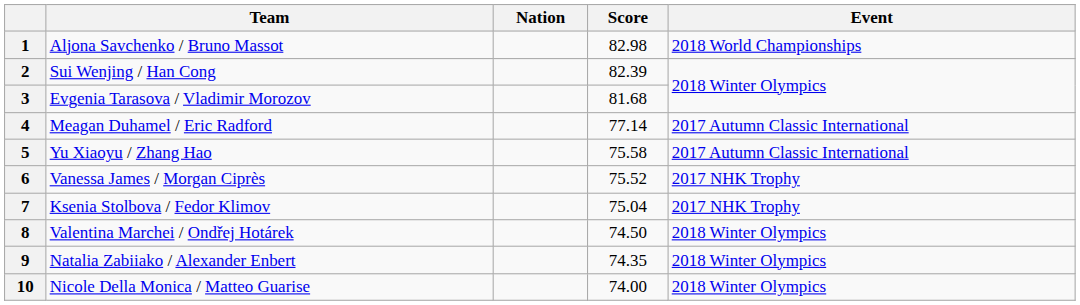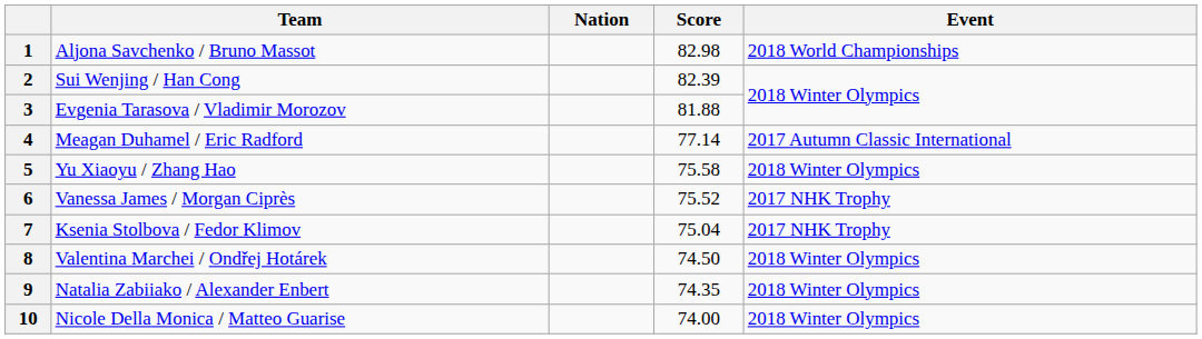 <table class="wikitable sortable" style="text-align:left; width:80%">
 <tr>
 <th scope="col"></th>
 <th scope="col">Team</th>
 <th scope="col">Nation</th>
 <th scope="col">Score</th>
 <th scope="col">Event</th>
 </tr>
 <tr>
 <th scope="row">1</th>
 <td><a href='#'>Aljona Savchenko</a> / <a href='#'>Bruno Massot</a></td>
 <td></td>
 <td style="text-align:center;">82.98</td>
 <td><a href='#'>2018 World Championships</a></td>
 </tr>
 <tr>
 <th scope="row">2</th>
 <td><a href='#'>Sui Wenjing</a> / <a href='#'>Han Cong</a></td>
 <td></td>
 <td style="text-align:center;">82.39</td>
 <td rowspan="2"><a href='#'>2018 Winter Olympics</a></td>
 </tr>
 <tr>
 <th scope="row">3</th>
 <td><a href='#'>Evgenia Tarasova</a> / <a href='#'>Vladimir Morozov</a></td>
 <td></td>
-<td style="text-align:center;">81.68</td>
+<td style="text-align:center;">81.88</td>
 </tr>
 <tr>
 <th scope="row">4</th>
 <td><a href='#'>Meagan Duhamel</a> / <a href='#'>Eric Radford</a></td>
 <td></td>
 <td style="text-align:center;">77.14</td>
 <td><a href='#'>2017 Autumn Classic International</a></td>
 </tr>
 <tr>
 <th scope="row">5</th>
 <td><a href='#'>Yu Xiaoyu</a> / <a href='#'>Zhang Hao</a></td>
 <td></td>
 <td style="text-align:center;">75.58</td>
-<td><a href='#'>2017 Autumn Classic International</a></td>
+<td><a href='#'>2018 Winter Olympics</a></td>
 </tr>
 <tr>
 <th scope="row">6</th>
 <td><a href='#'>Vanessa James</a> / <a href='#'>Morgan Ciprès</a></td>
 <td></td>
 <td style="text-align:center;">75.52</td>
 <td><a href='#'>2017 NHK Trophy</a></td>
 </tr>
 <tr>
 <th scope="row">7</th>
 <td><a href='#'>Ksenia Stolbova</a> / <a href='#'>Fedor Klimov</a></td>
 <td></td>
 <td style="text-align:center;">75.04</td>
 <td><a href='#'>2017 NHK Trophy</a></td>
 </tr>
 <tr>
 <th scope="row">8</th>
 <td><a href='#'>Valentina Marchei</a> / <a href='#'>Ondřej Hotárek</a></td>
 <td></td>
 <td style="text-align:center;">74.50</td>
 <td><a href='#'>2018 Winter Olympics</a></td>
 </tr>
 <tr>
 <th scope="row">9</th>
 <td><a href='#'>Natalia Zabiiako</a> / <a href='#'>Alexander Enbert</a></td>
 <td></td>
 <td style="text-align:center;">74.35</td>
 <td><a href='#'>2018 Winter Olympics</a></td>
 </tr>
 <tr>
 <th scope="row">10</th>
 <td><a href='#'>Nicole Della Monica</a> / <a href='#'>Matteo Guarise</a></td>
 <td></td>
 <td style="text-align:center;">74.00</td>
 <td><a href='#'>2018 Winter Olympics</a></td>
 </tr>
 </table>
